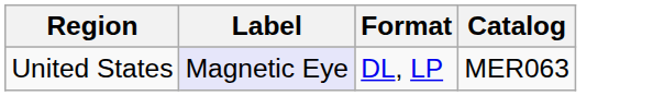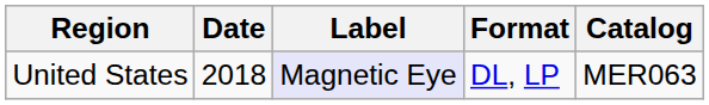 <table class="wikitable">
 <tr>
 <th>Region</th>
+<th>Date</th>
 <th>Label</th>
 <th>Format</th>
 <th>Catalog</th>
 </tr>
 <tr>
 <td>United States</td>
+<td>2018</td>
 <td style="background: lavender;">Magnetic Eye</td>
 <td><a href='#'>DL</a>, <a href='#'>LP</a></td>
 <td>MER063</td>
 </tr>
 </table>
